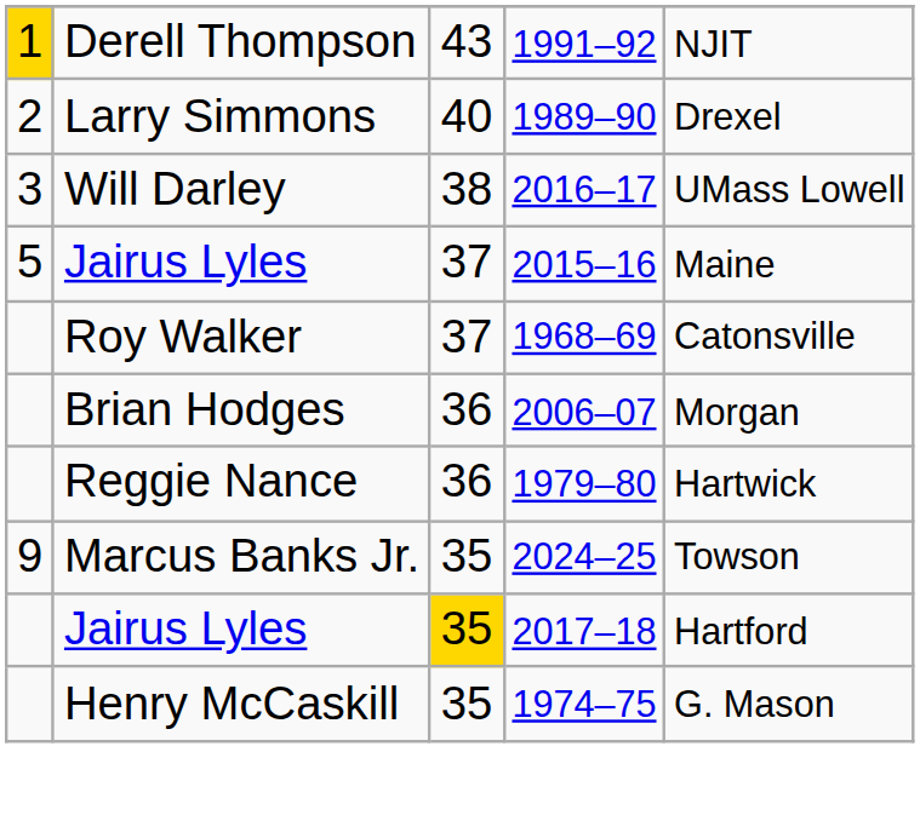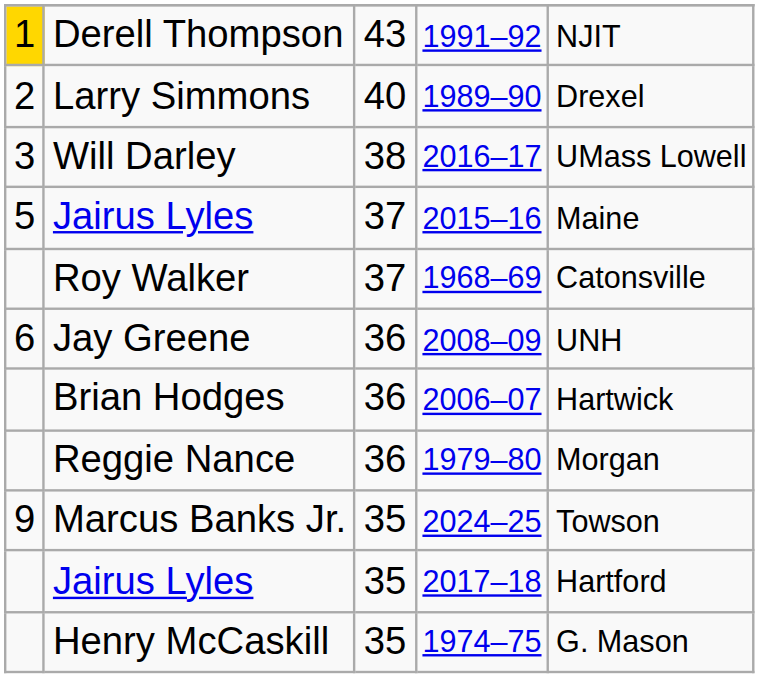 <table class="wikitable">
 <tr>
 </tr>
 <tr>
 <td style="background: gold;">1</td>
 <td>Derell Thompson</td>
 <td>43</td>
 <td style="font-size:80%;"><a href='#'>1991–92</a></td>
 <td style="font-size:80%;">NJIT</td>
 </tr>
 <tr>
 <td>2</td>
 <td>Larry Simmons</td>
 <td>40</td>
 <td style="font-size:80%;"><a href='#'>1989–90</a></td>
 <td style="font-size:80%;">Drexel</td>
 </tr>
 <tr>
 <td>3</td>
 <td>Will Darley</td>
 <td>38</td>
 <td style="font-size:80%;"><a href='#'>2016–17</a></td>
 <td style="font-size:80%;">UMass Lowell</td>
 </tr>
 <tr>
 <td>5</td>
 <td><a href='#'>Jairus Lyles</a></td>
 <td>37</td>
 <td style="font-size:80%;"><a href='#'>2015–16</a></td>
 <td style="font-size:80%;">Maine</td>
 </tr>
 <tr>
 <td></td>
 <td>Roy Walker</td>
 <td>37</td>
 <td style="font-size:80%;"><a href='#'>1968–69</a></td>
 <td style="font-size:80%;">Catonsville</td>
 </tr>
 <tr>
+<td>6</td>
+<td>Jay Greene</td>
+<td>36</td>
+<td style="font-size:80%;"><a href='#'>2008–09</a></td>
+<td style="font-size:80%;">UNH</td>
+</tr>
+<tr>
 <td></td>
 <td>Brian Hodges</td>
 <td>36</td>
 <td style="font-size:80%;"><a href='#'>2006–07</a></td>
-<td style="font-size:80%;">Morgan</td>
+<td style="font-size:80%;">Hartwick</td>
 </tr>
 <tr>
 <td></td>
 <td>Reggie Nance</td>
 <td>36</td>
 <td style="font-size:80%;"><a href='#'>1979–80</a></td>
-<td style="font-size:80%;">Hartwick</td>
+<td style="font-size:80%;">Morgan</td>
 </tr>
 <tr>
 <td>9</td>
 <td>Marcus Banks Jr.</td>
 <td>35</td>
 <td style="font-size:80%;"><a href='#'>2024–25</a></td>
 <td style="font-size:80%;">Towson</td>
 </tr>
 <tr>
 <td></td>
 <td><a href='#'>Jairus Lyles</a></td>
-<td style="background: gold;">35</td>
+<td>35</td>
 <td style="font-size:80%;"><a href='#'>2017–18</a></td>
 <td style="font-size:80%;">Hartford</td>
 </tr>
 <tr>
 <td></td>
 <td>Henry McCaskill</td>
 <td>35</td>
 <td style="font-size:80%;"><a href='#'>1974–75</a></td>
 <td style="font-size:80%;">G. Mason</td>
 </tr>
 </table>
